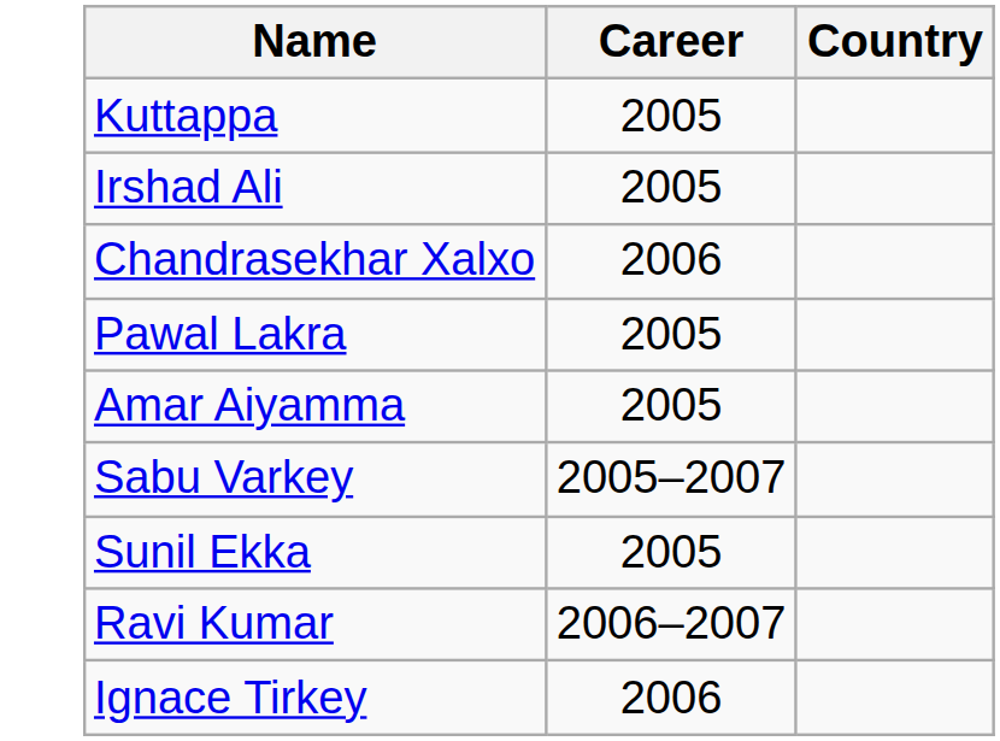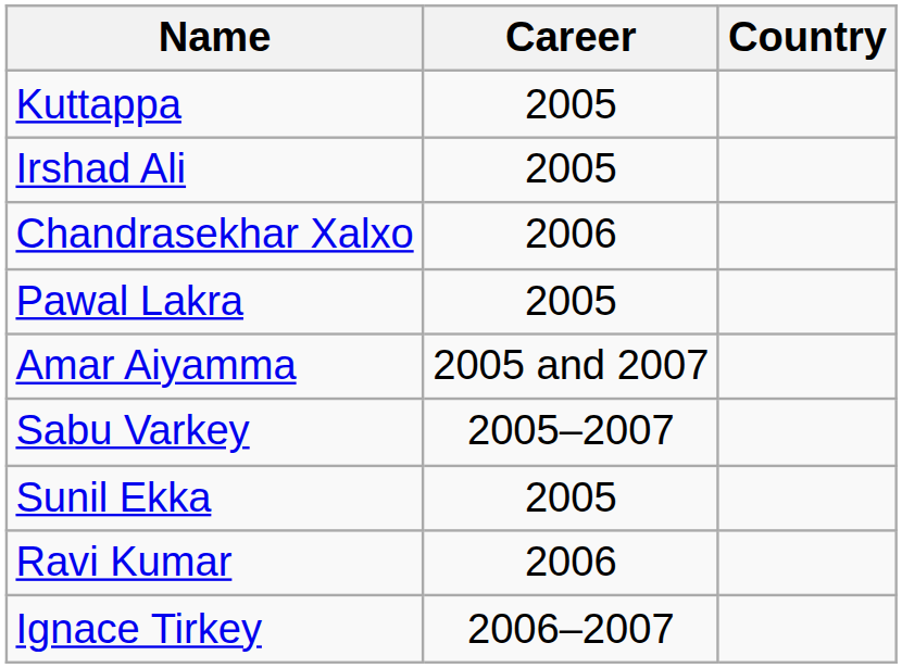 <table class="wikitable sortable"  align="right" style="text-align: center;">
 <tr>
 <th class="unsortable">Name</th>
 <th class="unsortable">Career</th>
 <th class="unsortable">Country</th>
 </tr>
 <tr>
 <td align="left"><a href='#'>Kuttappa</a></td>
 <td>2005</td>
 <td></td>
 </tr>
 <tr>
 <td align="left"><a href='#'>Irshad Ali</a></td>
 <td>2005</td>
 <td></td>
 </tr>
 <tr>
 <td align="left"><a href='#'>Chandrasekhar Xalxo</a></td>
 <td>2006</td>
 <td></td>
 </tr>
 <tr>
 <td align="left"><a href='#'>Pawal Lakra</a></td>
 <td>2005</td>
 <td></td>
 </tr>
 <tr>
 <td align="left"><a href='#'>Amar Aiyamma</a></td>
-<td>2005</td>
+<td>2005 and 2007</td>
 <td></td>
 </tr>
 <tr>
 <td align="left"><a href='#'>Sabu Varkey</a></td>
 <td>2005–2007</td>
 <td></td>
 </tr>
 <tr>
 <td align="left"><a href='#'>Sunil Ekka</a></td>
 <td>2005</td>
 <td></td>
 </tr>
 <tr>
 <td align="left"><a href='#'>Ravi Kumar</a></td>
-<td>2006–2007</td>
+<td>2006</td>
 <td></td>
 </tr>
 <tr>
 <td align="left"><a href='#'>Ignace Tirkey</a></td>
-<td>2006</td>
+<td>2006–2007</td>
 <td></td>
 </tr>
 </table>
